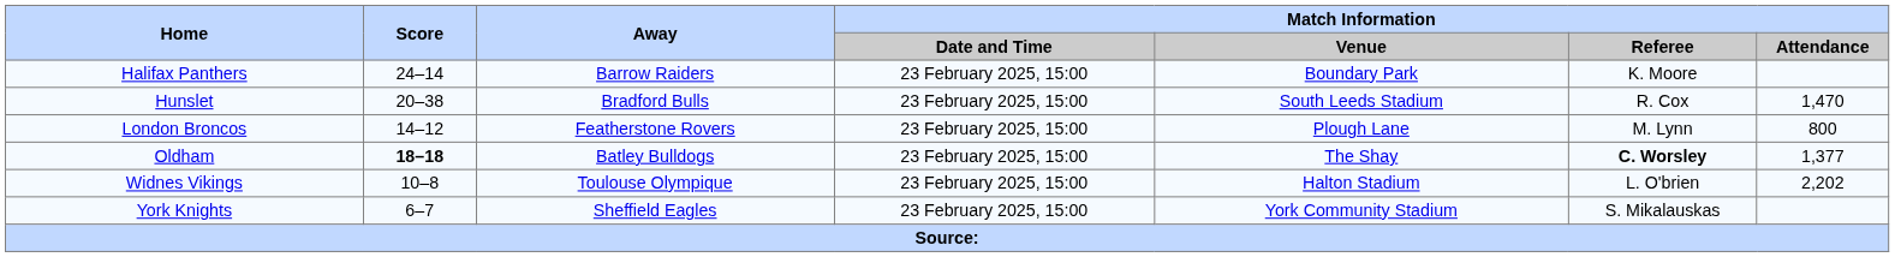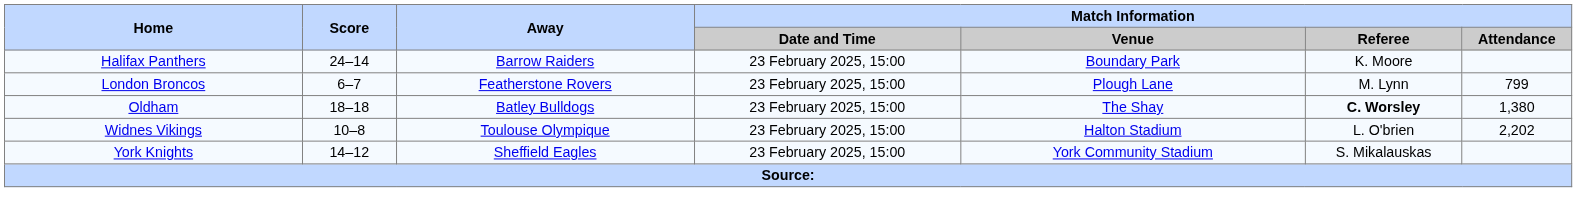 <table border=1 style="border-collapse:collapse; font-size:90%; text-align:center;" cellpadding=3 cellspacing=0 width=100%>
 <tr bgcolor=#C1D8FF>
 <th scope="col" rowspan=2 width=19%>Home</th>
 <th scope="col" rowspan=2 width=6%>Score</th>
 <th scope="col" rowspan=2 width=19%>Away</th>
 <th colspan=4>Match Information</th>
 </tr>
 <tr bgcolor=#CCCCCC>
 <th scope="col" width=17%>Date and Time</th>
 <th scope="col" width=22%>Venue</th>
 <th scope="col" width=10%>Referee</th>
 <th scope="col" width=7%>Attendance</th>
 </tr>
 <tr bgcolor=#F5FAFF>
 <td> <a href='#'>Halifax Panthers</a></td>
 <td>24–14</td>
 <td> <a href='#'>Barrow Raiders</a></td>
 <td>23 February 2025, 15:00</td>
 <td><a href='#'>Boundary Park</a></td>
 <td>K. Moore</td>
 <td></td>
 </tr>
 <tr bgcolor=#F5FAFF>
-<td> <a href='#'>Hunslet</a></td>
-<td>20–38</td>
-<td> <a href='#'>Bradford Bulls</a></td>
-<td>23 February 2025, 15:00</td>
-<td><a href='#'>South Leeds Stadium</a></td>
-<td>R. Cox</td>
-<td>1,470</td>
-</tr>
-<tr bgcolor=#F5FAFF>
 <td> <a href='#'>London Broncos</a></td>
-<td>14–12</td>
+<td>6–7</td>
 <td> <a href='#'>Featherstone Rovers</a></td>
 <td>23 February 2025, 15:00</td>
 <td><a href='#'>Plough Lane</a></td>
 <td>M. Lynn</td>
-<td>800</td>
+<td>799</td>
 </tr>
 <tr bgcolor=#F5FAFF>
 <td> <a href='#'>Oldham</a></td>
-<td><strong>18–18</strong></td>
+<td>18–18</td>
 <td> <a href='#'>Batley Bulldogs</a></td>
 <td>23 February 2025, 15:00</td>
 <td><a href='#'>The Shay</a></td>
 <td><strong>C. Worsley</strong></td>
-<td>1,377</td>
+<td>1,380</td>
 </tr>
 <tr bgcolor=#F5FAFF>
 <td> <a href='#'>Widnes Vikings</a></td>
 <td>10–8</td>
 <td> <a href='#'>Toulouse Olympique</a></td>
 <td>23 February 2025, 15:00</td>
 <td><a href='#'>Halton Stadium</a></td>
 <td>L. O'brien</td>
 <td>2,202</td>
 </tr>
 <tr bgcolor=#F5FAFF>
 <td> <a href='#'>York Knights</a></td>
-<td>6–7</td>
+<td>14–12</td>
 <td> <a href='#'>Sheffield Eagles</a></td>
 <td>23 February 2025, 15:00</td>
 <td><a href='#'>York Community Stadium</a></td>
 <td>S. Mikalauskas</td>
 <td></td>
 </tr>
 <tr style="background:#c1d8ff;">
 <th colspan=7>Source:</th>
 </tr>
 </table>
